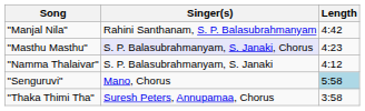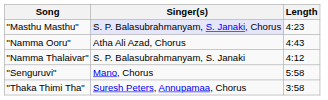 <table class="wikitable" style="font-size:95%;">
 <tr>
 <th>Song</th>
 <th>Singer(s)</th>
 <th>Length</th>
 </tr>
 <tr>
-<td>"Manjal Nila"</td>
-<td>Rahini Santhanam, <a href='#'>S. P. Balasubrahmanyam</a></td>
-<td>4:42</td>
-</tr>
-<tr>
 <td>"Masthu Masthu"</td>
 <td style="background: lavender;">S. P. Balasubrahmanyam, <a href='#'>S. Janaki</a>, Chorus</td>
 <td>4:23</td>
+</tr>
+<tr>
+<td>"Namma Ooru"</td>
+<td>Atha Ali Azad, Chorus</td>
+<td>4:43</td>
 </tr>
 <tr>
 <td>"Namma Thalaivar"</td>
 <td>S. P. Balasubrahmanyam, S. Janaki</td>
 <td>4:12</td>
 </tr>
 <tr>
 <td>"Senguruvi"</td>
 <td><a href='#'>Mano</a>, Chorus</td>
-<td style="background: lightblue;">5:58</td>
+<td>5:58</td>
 </tr>
 <tr>
 <td>"Thaka Thimi Tha"</td>
 <td><a href='#'>Suresh Peters</a>, <a href='#'>Annupamaa</a>, Chorus</td>
 <td>3:58</td>
 </tr>
 </table>
